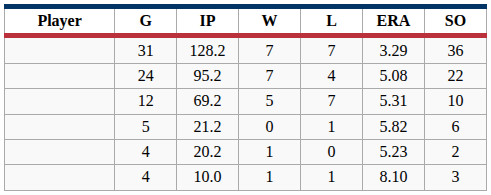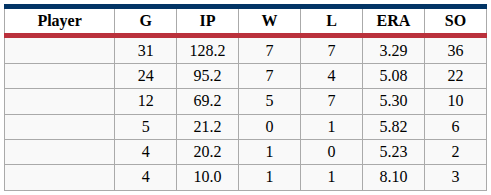 <table class="wikitable sortable">
 <tr>
 <th style="background:#FFFFFF; border-top:#023465 5px solid; border-bottom:#ba313c 5px solid;" width="16%">Player</th>
 <th style="background:#FFFFFF; border-top:#023465 5px solid; border-bottom:#ba313c 5px solid;" width="9%">G</th>
 <th style="background:#FFFFFF; border-top:#023465 5px solid; border-bottom:#ba313c 5px solid;" width="9%">IP</th>
 <th style="background:#FFFFFF; border-top:#023465 5px solid; border-bottom:#ba313c 5px solid;" width="9%">W</th>
 <th style="background:#FFFFFF; border-top:#023465 5px solid; border-bottom:#ba313c 5px solid;" width="9%">L</th>
 <th style="background:#FFFFFF; border-top:#023465 5px solid; border-bottom:#ba313c 5px solid;" width="9%">ERA</th>
 <th style="background:#FFFFFF; border-top:#023465 5px solid; border-bottom:#ba313c 5px solid;" width="9%">SO</th>
 </tr>
 <tr align="center">
 <td></td>
 <td>31</td>
 <td>128.2</td>
 <td>7</td>
 <td>7</td>
 <td>3.29</td>
 <td>36</td>
 </tr>
 <tr align="center">
 <td></td>
 <td>24</td>
 <td>95.2</td>
 <td>7</td>
 <td>4</td>
 <td>5.08</td>
 <td>22</td>
 </tr>
 <tr align="center">
 <td></td>
 <td>12</td>
 <td>69.2</td>
 <td>5</td>
 <td>7</td>
-<td>5.31</td>
+<td>5.30</td>
 <td>10</td>
 </tr>
 <tr align="center">
 <td></td>
 <td>5</td>
 <td>21.2</td>
 <td>0</td>
 <td>1</td>
 <td>5.82</td>
 <td>6</td>
 </tr>
 <tr align="center">
 <td></td>
 <td>4</td>
 <td>20.2</td>
 <td>1</td>
 <td>0</td>
 <td>5.23</td>
 <td>2</td>
 </tr>
 <tr align="center">
 <td></td>
 <td>4</td>
 <td>10.0</td>
 <td>1</td>
 <td>1</td>
 <td>8.10</td>
 <td>3</td>
 </tr>
 </table>
